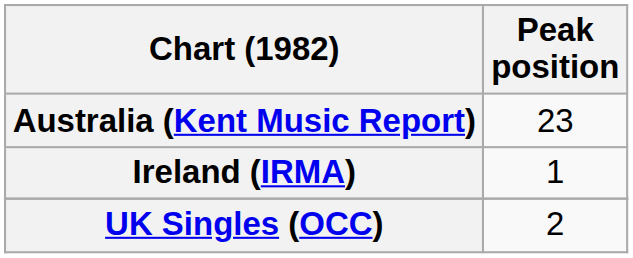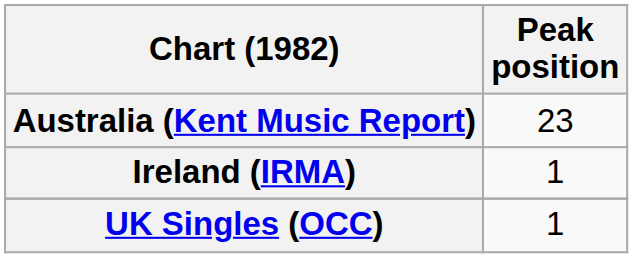 <table class="wikitable sortable plainrowheaders">
 <tr>
 <th scope="col">Chart (1982)</th>
 <th scope="col">Peak<br>position</th>
 </tr>
 <tr>
 <th scope="row">Australia (<a href='#'>Kent Music Report</a>)</th>
 <td align="center">23</td>
 </tr>
 <tr>
 <th scope="row">Ireland (<a href='#'>IRMA</a>)</th>
 <td align="center">1</td>
 </tr>
 <tr>
 </tr>
 <tr>
 <th scope="row"><a href='#'>UK Singles</a> (<a href='#'>OCC</a>)</th>
-<td align="center">2</td>
+<td align="center">1</td>
 </tr>
 </table>
